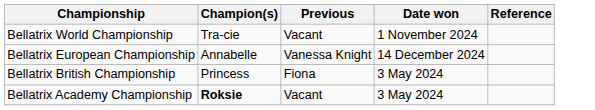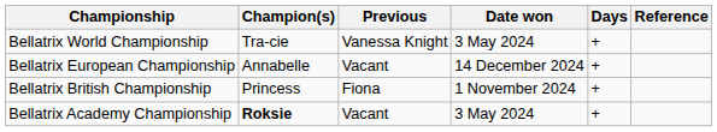 <table class="wikitable">
 <tr>
 <th>Championship</th>
 <th>Champion(s)</th>
 <th>Previous</th>
 <th>Date won</th>
+<th>Days</th>
 <th>Reference</th>
 </tr>
 <tr>
 <td>Bellatrix World Championship</td>
 <td>Tra-cie</td>
-<td>Vacant</td>
-<td>1 November 2024</td>
+<td>Vanessa Knight</td>
+<td>3 May 2024</td>
+<td>+</td>
 <td></td>
 </tr>
 <tr>
 <td>Bellatrix European Championship</td>
 <td>Annabelle</td>
-<td>Vanessa Knight</td>
+<td>Vacant</td>
 <td>14 December 2024</td>
+<td>+</td>
 <td></td>
 </tr>
 <tr>
 <td>Bellatrix British Championship</td>
 <td>Princess</td>
 <td>Fiona</td>
-<td>3 May 2024</td>
+<td>1 November 2024</td>
+<td>+</td>
 <td></td>
 </tr>
 <tr>
 <td>Bellatrix Academy Championship</td>
 <td><strong>Roksie</strong></td>
 <td>Vacant</td>
 <td>3 May 2024</td>
+<td>+</td>
 <td></td>
 </tr>
 </table>
